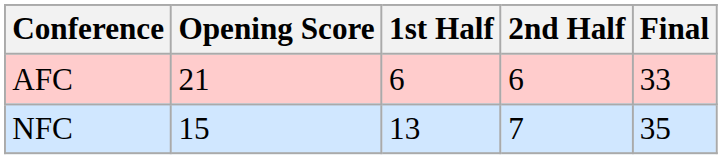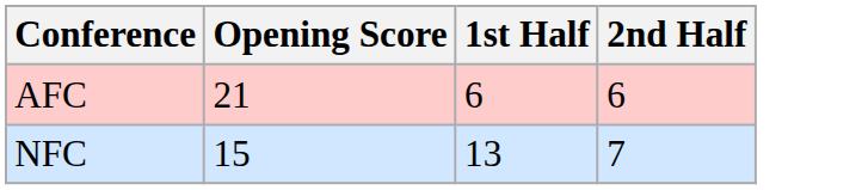 <table class="wikitable">
 <tr>
 <th>Conference</th>
 <th>Opening Score</th>
 <th>1st Half</th>
 <th>2nd Half</th>
-<th>Final</th>
 </tr>
 <tr>
 <td style="background:#FFCCCC">AFC</td>
 <td style="background:#FFCCCC">21</td>
 <td style="background:#FFCCCC">6</td>
 <td style="background:#FFCCCC">6</td>
-<td style="background:#FFCCCC">33</td>
 </tr>
 <tr>
 <td style="background:#D0E7FF">NFC</td>
 <td style="background:#D0E7FF">15</td>
 <td style="background:#D0E7FF">13</td>
 <td style="background:#D0E7FF">7</td>
-<td style="background:#D0E7FF">35</td>
 </tr>
 </table>
